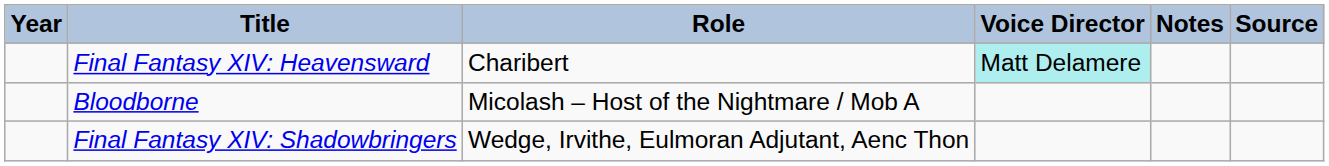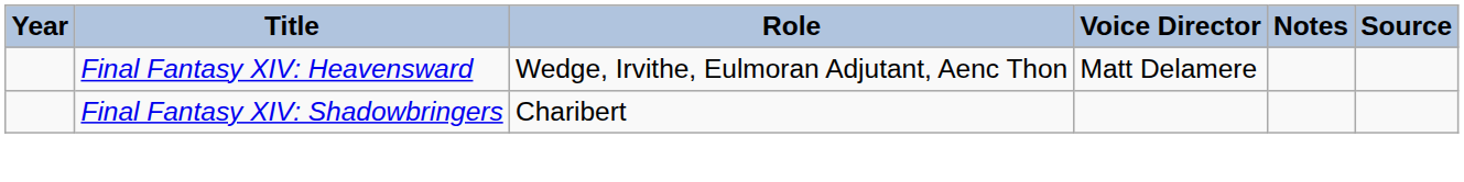 <table class="wikitable sortable plainrowheaders" style="width=100%; font-size: 100%;">
 <tr>
 <th style="background:#b0c4de;">Year</th>
 <th style="background:#b0c4de;">Title</th>
 <th style="background:#b0c4de;">Role</th>
 <th style="background:#b0c4de;">Voice Director</th>
 <th style="background:#b0c4de;" class="unsortable">Notes</th>
 <th style="background:#b0c4de;" class="unsortable">Source</th>
 </tr>
 <tr>
 <td></td>
 <td><em><a href='#'>Final Fantasy XIV: Heavensward</a></em></td>
-<td>Charibert</td>
-<td style="background: paleturquoise;">Matt Delamere</td>
+<td>Wedge, Irvithe, Eulmoran Adjutant, Aenc Thon</td>
+<td>Matt Delamere</td>
 <td></td>
 <td> </td>
 </tr>
 <tr>
 <td></td>
-<td><em><a href='#'>Bloodborne</a></em></td>
-<td>Micolash – Host of the Nightmare / Mob A</td>
-<td></td>
-<td></td>
-<td></td>
-</tr>
-<tr>
-<td></td>
 <td><em><a href='#'>Final Fantasy XIV: Shadowbringers</a></em></td>
-<td>Wedge, Irvithe, Eulmoran Adjutant, Aenc Thon</td>
+<td>Charibert</td>
 <td></td>
 <td></td>
 <td></td>
 </tr>
 </table>
